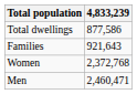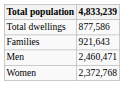 <table class="wikitable">
 <tr>
 <th>Total population</th>
 <th>4,833,239</th>
 </tr>
 <tr>
 <td>Total dwellings</td>
 <td>877,586</td>
 </tr>
 <tr>
 <td>Families</td>
 <td>921,643</td>
 </tr>
 <tr>
+<td>Men</td>
+<td>2,460,471</td>
+</tr>
+<tr>
 <td>Women</td>
 <td>2,372,768</td>
 </tr>
-<tr>
-<td>Men</td>
-<td>2,460,471</td>
-</tr>
 </table>
